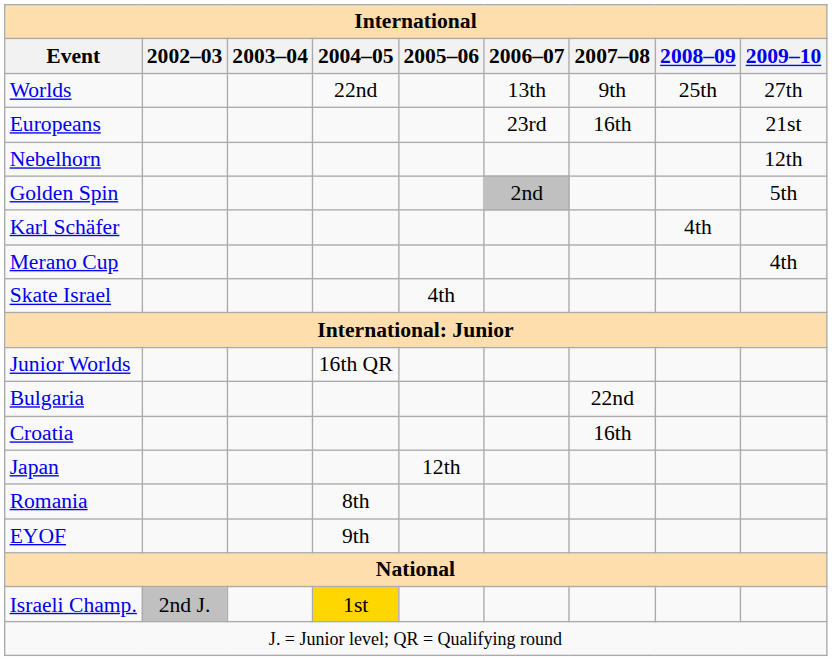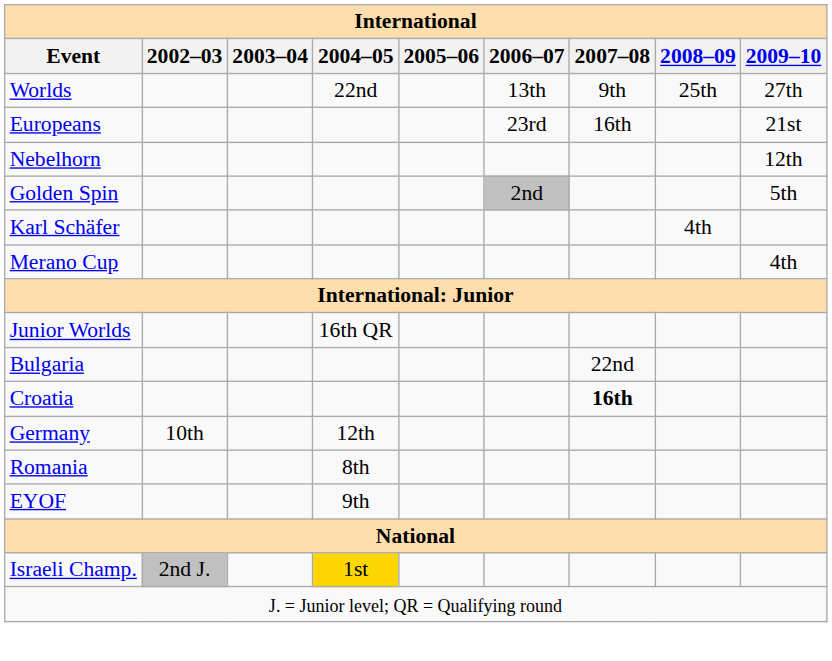 <table class="wikitable" style="text-align:center">
 <tr>
 <th style="background-color: #ffdead; " colspan=9 align=center><strong>International</strong></th>
 </tr>
 <tr>
 <th>Event</th>
 <th>2002–03</th>
 <th>2003–04</th>
 <th>2004–05</th>
 <th>2005–06</th>
 <th>2006–07</th>
 <th>2007–08</th>
 <th><a href='#'>2008–09</a></th>
 <th><a href='#'>2009–10</a></th>
 </tr>
 <tr>
 <td align=left><a href='#'>Worlds</a></td>
 <td></td>
 <td></td>
 <td>22nd</td>
 <td></td>
 <td>13th</td>
 <td>9th</td>
 <td>25th</td>
 <td>27th</td>
 </tr>
 <tr>
 <td align=left><a href='#'>Europeans</a></td>
 <td></td>
 <td></td>
 <td></td>
 <td></td>
 <td>23rd</td>
 <td>16th</td>
 <td></td>
 <td>21st</td>
 </tr>
 <tr>
 <td align=left><a href='#'>Nebelhorn</a></td>
 <td></td>
 <td></td>
 <td></td>
 <td></td>
 <td></td>
 <td></td>
 <td></td>
 <td>12th</td>
 </tr>
 <tr>
 <td align=left><a href='#'>Golden Spin</a></td>
 <td></td>
 <td></td>
 <td></td>
 <td></td>
 <td bgcolor=silver>2nd</td>
 <td></td>
 <td></td>
 <td>5th</td>
 </tr>
 <tr>
 <td align=left><a href='#'>Karl Schäfer</a></td>
 <td></td>
 <td></td>
 <td></td>
 <td></td>
 <td></td>
 <td></td>
 <td>4th</td>
 <td></td>
 </tr>
 <tr>
 <td align=left><a href='#'>Merano Cup</a></td>
 <td></td>
 <td></td>
 <td></td>
 <td></td>
 <td></td>
 <td></td>
 <td></td>
 <td>4th</td>
 </tr>
 <tr>
-<td align=left><a href='#'>Skate Israel</a></td>
-<td></td>
-<td></td>
-<td></td>
-<td>4th</td>
-<td></td>
-<td></td>
-<td></td>
-<td></td>
-</tr>
-<tr>
 <th style="background-color: #ffdead; " colspan=9 align=center><strong>International: Junior</strong></th>
 </tr>
 <tr>
 <td align=left><a href='#'>Junior Worlds</a></td>
 <td></td>
 <td></td>
 <td>16th QR</td>
 <td></td>
 <td></td>
 <td></td>
 <td></td>
 <td></td>
 </tr>
 <tr>
 <td align=left> <a href='#'>Bulgaria</a></td>
 <td></td>
 <td></td>
 <td></td>
 <td></td>
 <td></td>
 <td>22nd</td>
 <td></td>
 <td></td>
 </tr>
 <tr>
 <td align=left> <a href='#'>Croatia</a></td>
 <td></td>
 <td></td>
 <td></td>
 <td></td>
 <td></td>
-<td>16th</td>
+<td><strong>16th</strong></td>
 <td></td>
 <td></td>
 </tr>
 <tr>
-<td align=left> <a href='#'>Japan</a></td>
-<td></td>
-<td></td>
+<td align=left> <a href='#'>Germany</a></td>
+<td>10th</td>
 <td></td>
 <td>12th</td>
+<td></td>
 <td></td>
 <td></td>
 <td></td>
 <td></td>
 </tr>
 <tr>
 <td align=left> <a href='#'>Romania</a></td>
 <td></td>
 <td></td>
 <td>8th</td>
 <td></td>
 <td></td>
 <td></td>
 <td></td>
 <td></td>
 </tr>
 <tr>
 <td align=left><a href='#'>EYOF</a></td>
 <td></td>
 <td></td>
 <td>9th</td>
 <td></td>
 <td></td>
 <td></td>
 <td></td>
 </tr>
 <tr>
 <th style="background-color: #ffdead; " colspan=9 align=center><strong>National</strong></th>
 </tr>
 <tr>
 <td align=left><a href='#'>Israeli Champ.</a></td>
 <td bgcolor=silver>2nd J.</td>
 <td></td>
 <td bgcolor=gold>1st</td>
 <td></td>
 <td></td>
 <td></td>
 <td></td>
 <td></td>
 </tr>
 <tr>
 <td colspan=9 align=center><small> J. = Junior level; QR = Qualifying round </small></td>
 </tr>
 </table>
